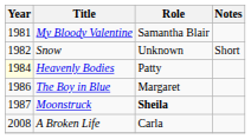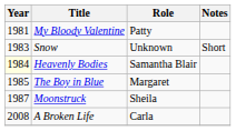 <table class="wikitable sortable">
 <tr>
 <th>Year</th>
 <th>Title</th>
 <th>Role</th>
 <th class="unsortable">Notes</th>
 </tr>
 <tr>
 <td>1981</td>
 <td><em><a href='#'>My Bloody Valentine</a></em></td>
-<td>Samantha Blair</td>
+<td>Patty</td>
 <td></td>
 </tr>
 <tr>
-<td>1982</td>
+<td>1983</td>
 <td><em>Snow</em></td>
 <td>Unknown</td>
 <td>Short</td>
 </tr>
 <tr>
 <td style="background: lightyellow;">1984</td>
 <td><em><a href='#'>Heavenly Bodies</a></em></td>
-<td>Patty</td>
+<td>Samantha Blair</td>
 <td></td>
 </tr>
 <tr>
-<td>1986</td>
+<td>1985</td>
 <td data-sort-value="Boy in Blue, The"><em><a href='#'>The Boy in Blue</a></em></td>
 <td>Margaret</td>
 <td></td>
 </tr>
 <tr>
 <td>1987</td>
 <td><em><a href='#'>Moonstruck</a></em></td>
-<td><strong>Sheila</strong></td>
+<td>Sheila</td>
 <td></td>
 </tr>
 <tr>
 <td>2008</td>
 <td data-sort-value="Broken Life, A"><em>A Broken Life</em></td>
 <td>Carla</td>
 <td></td>
 </tr>
 <tr>
 </tr>
 </table>
